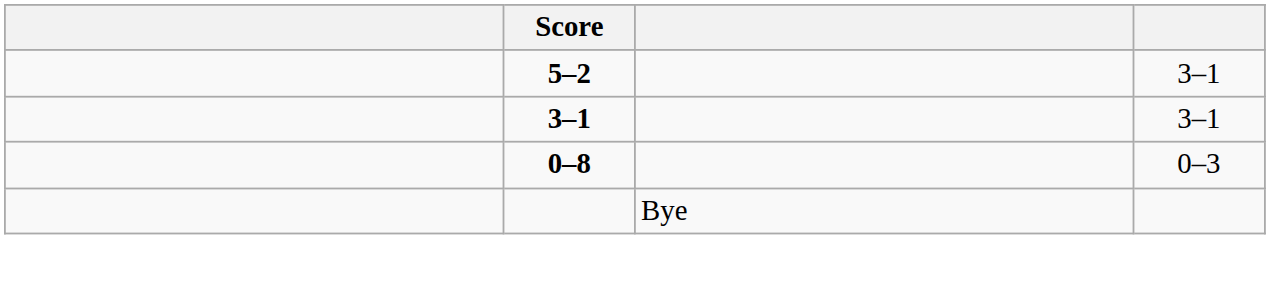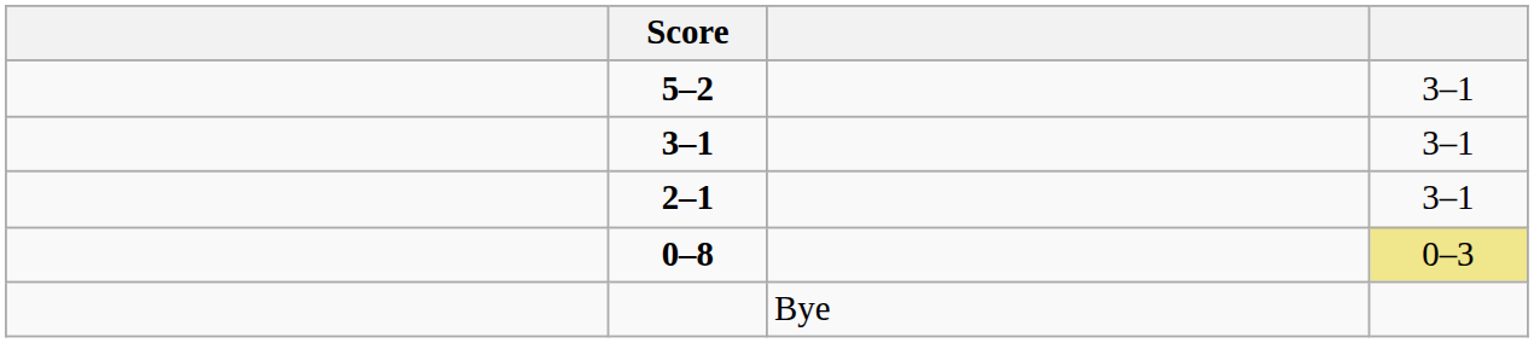 <table class="wikitable" style="text-align: center; ">
 <tr>
 <th align="right" width="270"></th>
 <th width="65">Score</th>
 <th align="left" width="270"></th>
 <th width="65"></th>
 </tr>
 <tr>
 <td align="left"><strong></strong></td>
 <td><strong>5–2</strong></td>
 <td align="left"></td>
 <td>3–1 <strong></strong></td>
 </tr>
 <tr>
 <td align="left"><strong></strong></td>
 <td><strong>3–1</strong></td>
 <td align="left"></td>
 <td>3–1 <strong></strong></td>
 </tr>
 <tr>
+<td align="left"><strong></strong></td>
+<td><strong>2–1</strong></td>
+<td align="left"></td>
+<td>3–1 <strong></strong></td>
+</tr>
+<tr>
 <td align="left"></td>
 <td><strong>0–8</strong></td>
 <td align="left"><strong></strong></td>
-<td>0–3 <strong></strong></td>
+<td style="background: khaki;">0–3 <strong></strong></td>
 </tr>
 <tr>
 <td align="left"><strong></strong></td>
 <td></td>
 <td align="left">Bye</td>
 <td></td>
 </tr>
 </table>
